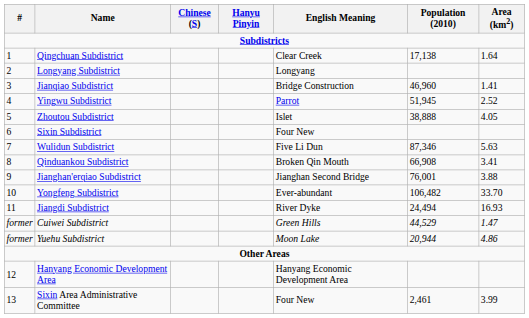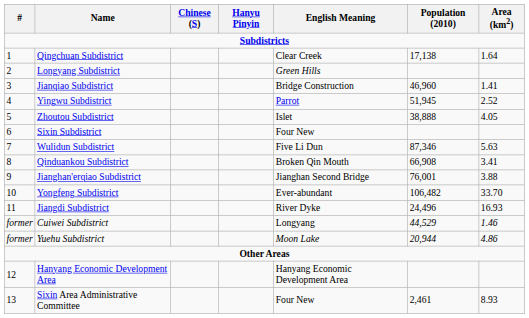 <table class="wikitable sortable">
 <tr>
 <th>#</th>
 <th>Name</th>
 <th><a href='#'>Chinese</a> (<a href='#'>S</a>)</th>
 <th><a href='#'>Hanyu Pinyin</a></th>
 <th>English Meaning</th>
 <th>Population (2010)</th>
 <th>Area (km<sup>2</sup>)</th>
 </tr>
 <tr>
 <td style="text-align:center;" colspan="7"><strong><a href='#'>Subdistricts</a></strong></td>
 </tr>
 <tr>
 <td>1</td>
 <td><a href='#'>Qingchuan Subdistrict</a></td>
 <td></td>
 <td></td>
 <td>Clear Creek</td>
 <td>17,138</td>
 <td>1.64</td>
 </tr>
 <tr>
 <td>2</td>
 <td><a href='#'>Longyang Subdistrict</a></td>
 <td></td>
 <td></td>
-<td>Longyang</td>
+<td><em>Green Hills</em></td>
 <td></td>
 <td></td>
 </tr>
 <tr>
 <td>3</td>
 <td><a href='#'>Jianqiao Subdistrict</a></td>
 <td></td>
 <td></td>
 <td>Bridge Construction</td>
 <td>46,960</td>
 <td>1.41</td>
 </tr>
 <tr>
 <td>4</td>
 <td><a href='#'>Yingwu Subdistrict</a></td>
 <td></td>
 <td></td>
 <td><a href='#'>Parrot</a></td>
 <td>51,945</td>
 <td>2.52</td>
 </tr>
 <tr>
 <td>5</td>
 <td><a href='#'>Zhoutou Subdistrict</a></td>
 <td></td>
 <td></td>
 <td>Islet</td>
 <td>38,888</td>
 <td>4.05</td>
 </tr>
 <tr>
 <td>6</td>
 <td><a href='#'>Sixin Subdistrict</a></td>
 <td></td>
 <td></td>
 <td>Four New</td>
 <td></td>
 <td></td>
 </tr>
 <tr>
 <td>7</td>
 <td><a href='#'>Wulidun Subdistrict</a></td>
 <td></td>
 <td></td>
 <td>Five Li Dun</td>
 <td>87,346</td>
 <td>5.63</td>
 </tr>
 <tr>
 <td>8</td>
 <td><a href='#'>Qinduankou Subdistrict</a></td>
 <td></td>
 <td></td>
 <td>Broken Qin Mouth</td>
 <td>66,908</td>
 <td>3.41</td>
 </tr>
 <tr>
 <td>9</td>
 <td><a href='#'>Jianghan'erqiao Subdistrict</a></td>
 <td></td>
 <td></td>
 <td>Jianghan Second Bridge</td>
 <td>76,001</td>
 <td>3.88</td>
 </tr>
 <tr>
 <td>10</td>
 <td><a href='#'>Yongfeng Subdistrict</a></td>
 <td></td>
 <td></td>
 <td>Ever-abundant</td>
 <td>106,482</td>
 <td>33.70</td>
 </tr>
 <tr>
 <td>11</td>
 <td><a href='#'>Jiangdi Subdistrict</a></td>
 <td></td>
 <td></td>
 <td>River Dyke</td>
-<td>24,494</td>
+<td>24,496</td>
 <td>16.93</td>
 </tr>
 <tr>
 <td><em>former</em></td>
 <td><em>Cuiwei Subdistrict</em></td>
 <td></td>
 <td></td>
-<td><em>Green Hills</em></td>
+<td>Longyang</td>
 <td><em>44,529</em></td>
-<td><em>1.47</em></td>
+<td><em>1.46</em></td>
 </tr>
 <tr>
 <td><em>former</em></td>
 <td><em>Yuehu Subdistrict</em></td>
 <td></td>
 <td></td>
 <td><em>Moon Lake</em></td>
 <td><em>20,944</em></td>
 <td><em>4.86</em></td>
 </tr>
 <tr>
 <td style="text-align:center;" colspan="7"><strong>Other Areas</strong></td>
 </tr>
 <tr>
 <td>12</td>
 <td><a href='#'>Hanyang Economic Development Area</a></td>
 <td></td>
 <td></td>
 <td>Hanyang Economic Development Area</td>
 <td></td>
 <td></td>
 </tr>
 <tr>
 <td>13</td>
 <td><a href='#'>Sixin</a> Area Administrative Committee</td>
 <td></td>
 <td></td>
 <td>Four New</td>
 <td>2,461</td>
-<td>3.99</td>
+<td>8.93</td>
 </tr>
 </table>
